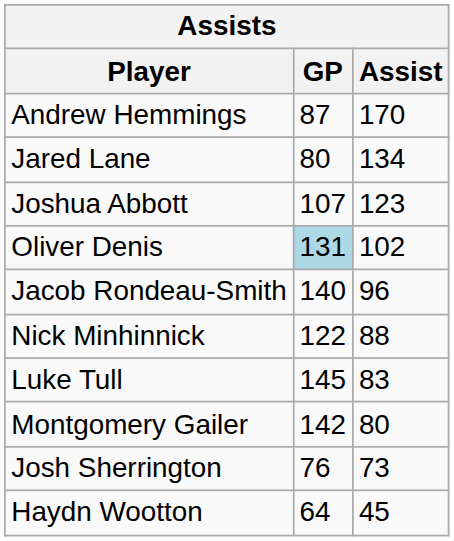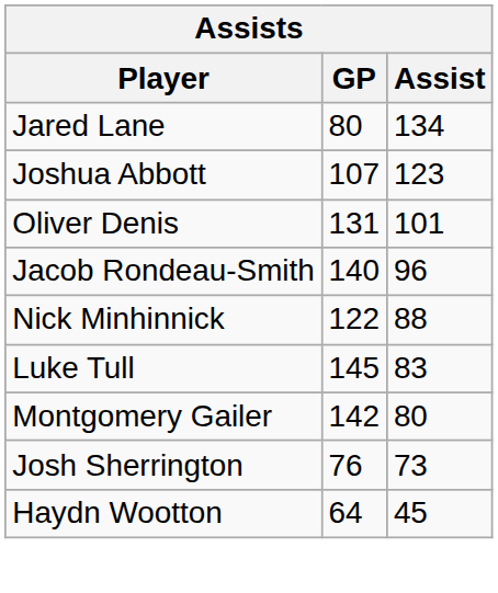 <table class="wikitable">
 <tr>
 <th colspan="3">Assists</th>
 </tr>
 <tr>
 <th>Player</th>
 <th>GP</th>
 <th>Assist</th>
-</tr>
-<tr>
-<td>Andrew  Hemmings</td>
-<td>87</td>
-<td>170</td>
 </tr>
 <tr>
 <td>Jared  Lane</td>
 <td>80</td>
 <td>134</td>
 </tr>
 <tr>
 <td>Joshua  Abbott</td>
 <td>107</td>
 <td>123</td>
 </tr>
 <tr>
 <td>Oliver  Denis</td>
-<td style="background: lightblue;">131</td>
-<td>102</td>
+<td>131</td>
+<td>101</td>
 </tr>
 <tr>
 <td>Jacob  Rondeau-Smith</td>
 <td>140</td>
 <td>96</td>
 </tr>
 <tr>
 <td>Nick  Minhinnick</td>
 <td>122</td>
 <td>88</td>
 </tr>
 <tr>
 <td>Luke Tull</td>
 <td>145</td>
 <td>83</td>
 </tr>
 <tr>
 <td>Montgomery Gailer</td>
 <td>142</td>
 <td>80</td>
 </tr>
 <tr>
 <td>Josh Sherrington</td>
 <td>76</td>
 <td>73</td>
 </tr>
 <tr>
 <td>Haydn Wootton</td>
 <td>64</td>
 <td>45</td>
 </tr>
 </table>
